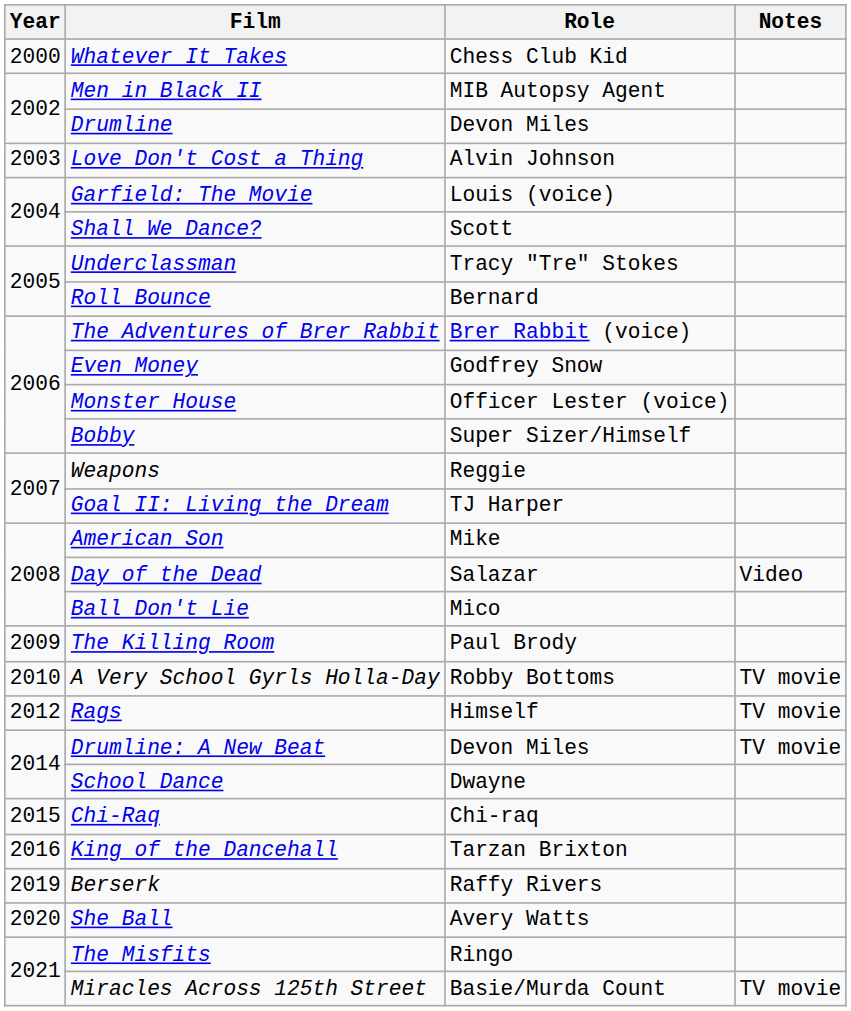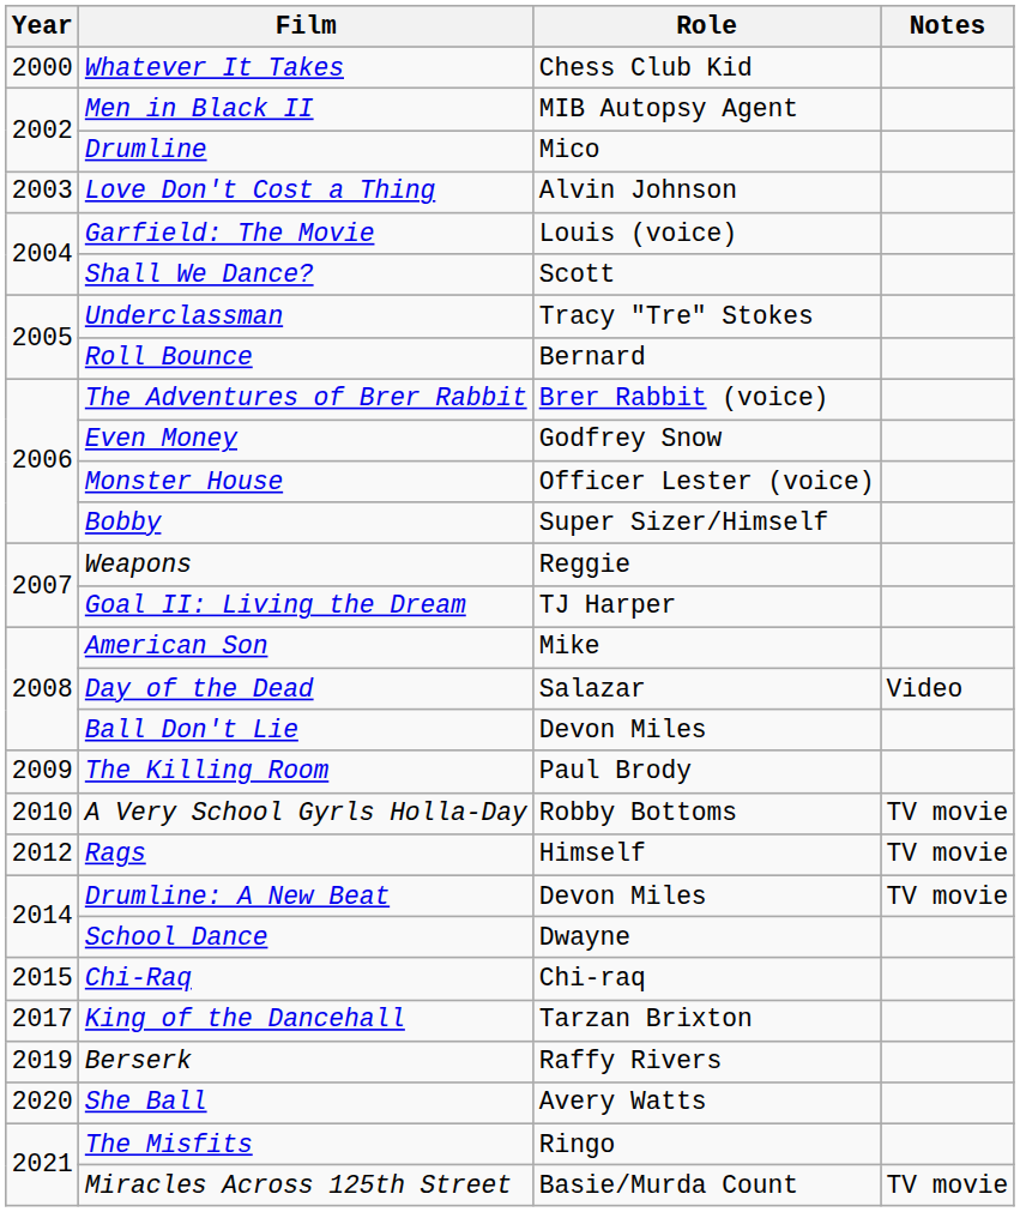 <table class="wikitable sortable">
 <tr>
 <th>Year</th>
 <th>Film</th>
 <th>Role</th>
 <th>Notes</th>
 </tr>
 <tr>
 <td>2000</td>
 <td><em><a href='#'>Whatever It Takes</a></em></td>
 <td>Chess Club Kid</td>
 <td></td>
 </tr>
 <tr>
 <td rowspan="2">2002</td>
 <td><em><a href='#'>Men in Black II</a></em></td>
 <td>MIB Autopsy Agent</td>
 <td></td>
 </tr>
 <tr>
 <td><em><a href='#'>Drumline</a></em></td>
-<td>Devon Miles</td>
+<td>Mico</td>
 <td></td>
 </tr>
 <tr>
 <td>2003</td>
 <td><em><a href='#'>Love Don't Cost a Thing</a></em></td>
 <td>Alvin Johnson</td>
 <td></td>
 </tr>
 <tr>
 <td rowspan="2">2004</td>
 <td><em><a href='#'>Garfield: The Movie</a></em></td>
 <td>Louis (voice)</td>
 <td></td>
 </tr>
 <tr>
 <td><em><a href='#'>Shall We Dance?</a></em></td>
 <td>Scott</td>
 <td></td>
 </tr>
 <tr>
 <td rowspan="2">2005</td>
 <td><em><a href='#'>Underclassman</a></em></td>
 <td>Tracy "Tre" Stokes</td>
 <td></td>
 </tr>
 <tr>
 <td><em><a href='#'>Roll Bounce</a></em></td>
 <td>Bernard</td>
 <td></td>
 </tr>
 <tr>
 <td rowspan="4">2006</td>
 <td><em><a href='#'>The Adventures of Brer Rabbit</a></em></td>
 <td><a href='#'>Brer Rabbit</a> (voice)</td>
 <td></td>
 </tr>
 <tr>
 <td><em><a href='#'>Even Money</a></em></td>
 <td>Godfrey Snow</td>
 <td></td>
 </tr>
 <tr>
 <td><em><a href='#'>Monster House</a></em></td>
 <td>Officer Lester (voice)</td>
 <td></td>
 </tr>
 <tr>
 <td><em><a href='#'>Bobby</a></em></td>
 <td>Super Sizer/Himself</td>
 <td></td>
 </tr>
 <tr>
 <td rowspan="2">2007</td>
 <td><em>Weapons</em></td>
 <td>Reggie</td>
 <td></td>
 </tr>
 <tr>
 <td><em><a href='#'>Goal II: Living the Dream</a></em></td>
 <td>TJ Harper</td>
 <td></td>
 </tr>
 <tr>
 <td rowspan="3">2008</td>
 <td><em><a href='#'>American Son</a></em></td>
 <td>Mike</td>
 <td></td>
 </tr>
 <tr>
 <td><em><a href='#'>Day of the Dead</a></em></td>
 <td>Salazar</td>
 <td>Video</td>
 </tr>
 <tr>
 <td><em><a href='#'>Ball Don't Lie</a></em></td>
-<td>Mico</td>
+<td>Devon Miles</td>
 <td></td>
 </tr>
 <tr>
 <td>2009</td>
 <td><em><a href='#'>The Killing Room</a></em></td>
 <td>Paul Brody</td>
 <td></td>
 </tr>
 <tr>
 <td>2010</td>
 <td><em>A Very School Gyrls Holla-Day</em></td>
 <td>Robby Bottoms</td>
 <td>TV movie</td>
 </tr>
 <tr>
 <td>2012</td>
 <td><em><a href='#'>Rags</a></em></td>
 <td>Himself</td>
 <td>TV movie</td>
 </tr>
 <tr>
 <td rowspan="2">2014</td>
 <td><em><a href='#'>Drumline: A New Beat</a></em></td>
 <td>Devon Miles</td>
 <td>TV movie</td>
 </tr>
 <tr>
 <td><em><a href='#'>School Dance</a></em></td>
 <td>Dwayne</td>
 <td></td>
 </tr>
 <tr>
 <td>2015</td>
 <td><em><a href='#'>Chi-Raq</a></em></td>
 <td>Chi-raq</td>
 <td></td>
 </tr>
 <tr>
-<td>2016</td>
+<td>2017</td>
 <td><em><a href='#'>King of the Dancehall</a></em></td>
 <td>Tarzan Brixton</td>
 <td></td>
 </tr>
 <tr>
 <td>2019</td>
 <td><em>Berserk</em></td>
 <td>Raffy Rivers</td>
 <td></td>
 </tr>
 <tr>
 <td>2020</td>
 <td><em><a href='#'>She Ball</a></em></td>
 <td>Avery Watts</td>
 <td></td>
 </tr>
 <tr>
 <td rowspan="2">2021</td>
 <td><em><a href='#'>The Misfits</a></em></td>
 <td>Ringo</td>
 <td></td>
 </tr>
 <tr>
 <td><em>Miracles Across 125th Street</em></td>
 <td>Basie/Murda Count</td>
 <td>TV movie</td>
 </tr>
 </table>
